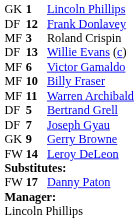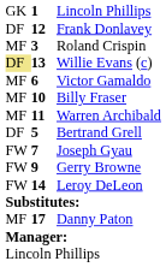 <table style="font-size:90%; margin:0.2em auto;" cellspacing="0" cellpadding="0">
 <tr>
 <th width="25"></th>
 <th width="25"></th>
 </tr>
 <tr>
 <td>GK</td>
 <td><strong>1</strong></td>
 <td> <a href='#'>Lincoln Phillips</a></td>
 </tr>
 <tr>
 <td>DF</td>
 <td><strong>12</strong></td>
 <td> <a href='#'>Frank Donlavey</a></td>
 </tr>
 <tr>
 <td>MF</td>
 <td><strong>3</strong></td>
 <td> Roland Crispin</td>
 </tr>
 <tr>
-<td>DF</td>
+<td style="background: khaki;">DF</td>
 <td><strong>13</strong></td>
 <td> <a href='#'>Willie Evans</a> (<a href='#'>c</a>)</td>
 </tr>
 <tr>
 <td>MF</td>
 <td><strong>6</strong></td>
 <td> <a href='#'>Victor Gamaldo</a></td>
 </tr>
 <tr>
 <td>MF</td>
 <td><strong>10</strong></td>
 <td> <a href='#'>Billy Fraser</a></td>
 </tr>
 <tr>
 <td>MF</td>
 <td><strong>11 </strong></td>
 <td> <a href='#'>Warren Archibald</a></td>
 </tr>
 <tr>
 <td>DF</td>
 <td><strong>5</strong></td>
 <td> <a href='#'>Bertrand Grell</a></td>
 </tr>
 <tr>
-<td>DF</td>
+<td>FW</td>
 <td><strong>7</strong></td>
 <td> <a href='#'>Joseph Gyau</a></td>
 </tr>
 <tr>
-<td>GK</td>
+<td>FW</td>
 <td><strong>9</strong></td>
 <td> <a href='#'>Gerry Browne</a></td>
 </tr>
 <tr>
 <td>FW</td>
 <td><strong>14</strong></td>
 <td> <a href='#'>Leroy DeLeon</a></td>
 </tr>
 <tr>
 <td colspan="4"><strong>Substitutes:</strong></td>
 </tr>
 <tr>
-<td>FW</td>
+<td>MF</td>
 <td><strong>17</strong></td>
 <td> <a href='#'>Danny Paton</a></td>
 <td></td>
 <td></td>
 </tr>
 <tr>
 <td colspan=3><strong>Manager:</strong></td>
 </tr>
 <tr>
 <td colspan=4> Lincoln Phillips</td>
 </tr>
 </table>
